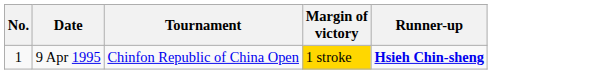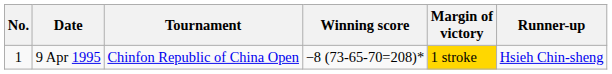 <table class="wikitable" style="font-size:95%;">
 <tr>
 <th>No.</th>
 <th>Date</th>
 <th>Tournament</th>
+<th>Winning score</th>
 <th>Margin of<br>victory</th>
 <th>Runner-up</th>
 </tr>
 <tr>
 <td align=center>1</td>
 <td align=right>9 Apr <a href='#'>1995</a></td>
 <td><a href='#'>Chinfon Republic of China Open</a></td>
+<td>−8 (73-65-70=208)*</td>
 <td style="background: gold;">1 stroke</td>
-<td><strong> <a href='#'>Hsieh Chin-sheng</a></strong></td>
+<td> <a href='#'>Hsieh Chin-sheng</a></td>
 </tr>
 </table>
